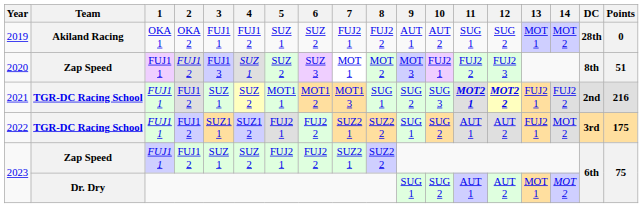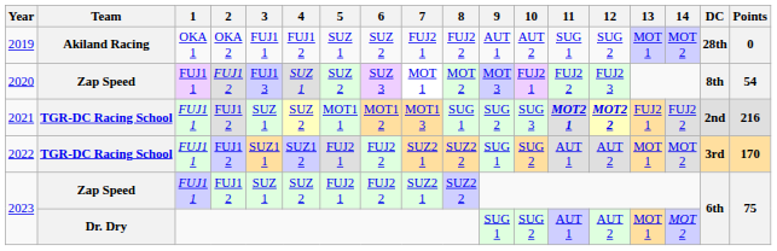 <table class="wikitable" style="text-align:center; font-size:90%">
 <tr>
 <th>Year</th>
 <th>Team</th>
 <th>1</th>
 <th>2</th>
 <th>3</th>
 <th>4</th>
 <th>5</th>
 <th>6</th>
 <th>7</th>
 <th>8</th>
 <th>9</th>
 <th>10</th>
 <th>11</th>
 <th>12</th>
 <th>13</th>
 <th>14</th>
 <th>DC</th>
 <th>Points</th>
 </tr>
 <tr>
 <td><a href='#'>2019</a></td>
 <th>Akiland Racing</th>
 <td style="background:#;"><a href='#'>OKA<br>1</a></td>
 <td style="background:#;"><a href='#'>OKA<br>2</a></td>
 <td style="background:#;"><a href='#'>FUJ1<br>1</a></td>
 <td style="background:#;"><a href='#'>FUJ1<br>2</a></td>
 <td style="background:#;"><a href='#'>SUZ<br>1</a></td>
 <td style="background:#;"><a href='#'>SUZ<br>2</a></td>
 <td style="background:#;"><a href='#'>FUJ2<br>1</a></td>
 <td style="background:#;"><a href='#'>FUJ2<br>2</a></td>
 <td style="background:#;"><a href='#'>AUT<br>1</a></td>
 <td style="background:#;"><a href='#'>AUT<br>2</a></td>
 <td style="background:#;"><a href='#'>SUG<br>1</a></td>
 <td style="background:#;"><a href='#'>SUG<br>2</a></td>
 <td style="background:#CFCFFF;"><a href='#'>MOT<br>1</a><br></td>
 <td style="background:#CFCFFF;"><a href='#'>MOT<br>2</a><br></td>
 <th>28th</th>
 <th>0</th>
 </tr>
 <tr>
 <td><a href='#'>2020</a></td>
 <th>Zap Speed</th>
 <td style="background:#EFCFFF"><a href='#'>FUJ1<br>1</a><br></td>
 <td style="background:#DFDFDF"><em><a href='#'>FUJ1<br>2</a></em><br></td>
 <td style="background:#CFCFFF"><a href='#'>FUJ1<br>3</a><br></td>
 <td style="background:#DFDFDF;"><em><a href='#'>SUZ<br>1</a></em><br></td>
 <td style="background:#DFFFDF;"><a href='#'>SUZ<br>2</a><br></td>
 <td style="background:#EFCFFF;"><a href='#'>SUZ<br>3</a><br></td>
 <td style="background:#FFFFFF;"><a href='#'>MOT<br>1</a><br></td>
 <td style="background:#DFFFDF;"><a href='#'>MOT<br>2</a><br></td>
 <td style="background:#CFCFFF;"><a href='#'>MOT<br>3</a><br></td>
 <td style="background:#EFCFFF;"><a href='#'>FUJ2<br>1</a><br></td>
 <td style="background:#DFFFDF;"><a href='#'>FUJ2<br>2</a><br></td>
 <td style="background:#DFFFDF;"><a href='#'>FUJ2<br>3</a><br></td>
 <td colspan=2></td>
 <th>8th</th>
-<th>51</th>
+<th>54</th>
 </tr>
 <tr>
 <td><a href='#'>2021</a></td>
 <th nowrap><a href='#'>TGR-DC Racing School</a></th>
 <td style="background:#DFFFDF;"><em><a href='#'>FUJ1<br>1</a></em><br></td>
 <td style="background:#DFDFDF;"><a href='#'>FUJ1<br>2</a><br></td>
 <td style="background:#DFFFDF;"><a href='#'>SUZ<br>1</a><br></td>
 <td style="background:#FFFFBF;"><a href='#'>SUZ<br>2</a><br></td>
 <td style="background:#DFFFDF;"><a href='#'>MOT1<br>1</a><br></td>
 <td style="background:#FFDF9F;"><a href='#'>MOT1<br>2</a><br></td>
 <td style="background:#FFDF9F;"><a href='#'>MOT1<br>3</a><br></td>
 <td style="background:#DFFFDF;"><a href='#'>SUG<br>1</a><br></td>
 <td style="background:#DFFFDF;"><a href='#'>SUG<br>2</a><br></td>
 <td style="background:#DFFFDF;"><a href='#'>SUG<br>3</a><br></td>
 <td style="background:#DFDFDF;"><strong><em><a href='#'>MOT2<br>1</a></em></strong><br></td>
 <td style="background:#FFFFBF;"><strong><em><a href='#'>MOT2<br>2</a></em></strong><br></td>
 <td style="background:#FFDF9F;"><a href='#'>FUJ2<br>1</a><br></td>
 <td style="background:#DFDFDF;"><a href='#'>FUJ2<br>2</a><br></td>
 <th style="background:#DFDFDF">2nd</th>
 <th style="background:#DFDFDF">216</th>
 </tr>
 <tr>
 <td><a href='#'>2022</a></td>
 <th><a href='#'>TGR-DC Racing School</a></th>
 <td style="background:#DFFFDF"><em><a href='#'>FUJ1<br>1</a></em><br></td>
 <td style="background:#CFCFFF"><a href='#'>FUJ1<br>2</a><br></td>
 <td style="background:#FFDF9F"><a href='#'>SUZ1<br>1</a><br></td>
 <td style="background:#CFCFFF"><a href='#'>SUZ1<br>2</a><br></td>
 <td style="background:#DFDFDF"><a href='#'>FUJ2<br>1</a><br></td>
 <td style="background:#DFFFDF"><a href='#'>FUJ2<br>2</a><br></td>
 <td style="background:#FFDF9F"><a href='#'>SUZ2<br>1</a><br></td>
 <td style="background:#FFDF9F"><a href='#'>SUZ2<br>2</a><br></td>
 <td style="background:#DFFFDF"><a href='#'>SUG<br>1</a><br></td>
 <td style="background:#FFDF9F"><a href='#'>SUG<br>2</a><br></td>
 <td style="background:#DFDFDF"><a href='#'>AUT<br>1</a><br></td>
 <td style="background:#DFDFDF"><a href='#'>AUT<br>2</a><br></td>
-<td style="background:#FFDF9F;"><a href='#'>FUJ2<br>1</a><br></td>
+<td style="background:#FFDF9F"><a href='#'>MOT<br>1</a><br></td>
 <td style="background:#DFDFDF"><a href='#'>MOT<br>2</a><br></td>
 <th style="background:#FFDF9F">3rd</th>
-<th style="background:#FFDF9F">175</th>
+<th style="background:#FFDF9F">170</th>
 </tr>
 <tr>
 <td rowspan=2><a href='#'>2023</a></td>
 <th>Zap Speed</th>
 <td style="background:#cfcfff;"><em><a href='#'>FUJ1<br>1</a><br></em></td>
 <td style="background:#dfffdf;"><a href='#'>FUJ1<br>2</a><br></td>
 <td style="background:#dfffdf;"><a href='#'>SUZ<br>1</a><br></td>
 <td style="background:#dfffdf;"><a href='#'>SUZ<br>2</a><br></td>
 <td style="background:#dfffdf;"><a href='#'>FUJ2<br>1</a><br></td>
 <td style="background:#dfffdf;"><a href='#'>FUJ2<br>2</a><br></td>
 <td style="background:#dfffdf;"><a href='#'>SUZ2<br>1</a><br></td>
 <td style="background:#cfcfff;"><a href='#'>SUZ2<br>2</a><br></td>
 <td colspan=6></td>
 <th rowspan=2>6th</th>
 <th rowspan=2>75</th>
 </tr>
 <tr>
 <th>Dr. Dry</th>
 <td colspan=8></td>
 <td style="background:#dfffdf;"><a href='#'>SUG<br>1</a><br></td>
 <td style="background:#dfffdf;"><a href='#'>SUG<br>2</a><br></td>
 <td style="background:#cfcfff;"><a href='#'>AUT<br>1</a><br></td>
 <td style="background:#dfffdf;"><a href='#'>AUT<br>2</a><br></td>
 <td style="background:#ffdf9f;"><a href='#'>MOT<br>1</a><br></td>
 <td style="background:#cfcfff;"><em><a href='#'>MOT<br>2</a><br></em></td>
 </tr>
 </table>
